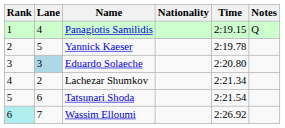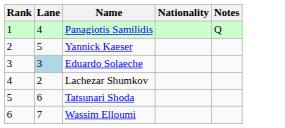 <table class="wikitable">
 <tr>
 <th>Rank</th>
 <th>Lane</th>
 <th>Name</th>
 <th>Nationality</th>
-<th>Time</th>
 <th>Notes</th>
 </tr>
 <tr bgcolor=ccffcc>
 <td>1</td>
 <td>4</td>
 <td><a href='#'>Panagiotis Samilidis</a></td>
 <td></td>
-<td>2:19.15</td>
 <td>Q</td>
 </tr>
 <tr>
 <td>2</td>
 <td>5</td>
 <td><a href='#'>Yannick Kaeser</a></td>
 <td></td>
-<td>2:19.78</td>
 <td></td>
 </tr>
 <tr>
 <td>3</td>
 <td style="background: lightblue;">3</td>
 <td><a href='#'>Eduardo Solaeche</a></td>
 <td></td>
-<td>2:20.80</td>
 <td></td>
 </tr>
 <tr>
 <td>4</td>
 <td>2</td>
 <td>Lachezar Shumkov</td>
 <td></td>
-<td>2:21.34</td>
 <td></td>
 </tr>
 <tr>
 <td>5</td>
 <td>6</td>
 <td><a href='#'>Tatsunari Shoda</a></td>
 <td></td>
-<td>2:21.54</td>
 <td></td>
 </tr>
 <tr>
-<td style="background: paleturquoise;">6</td>
+<td>6</td>
 <td>7</td>
 <td><a href='#'>Wassim Elloumi</a></td>
 <td></td>
-<td>2:26.92</td>
 <td></td>
 </tr>
 </table>
